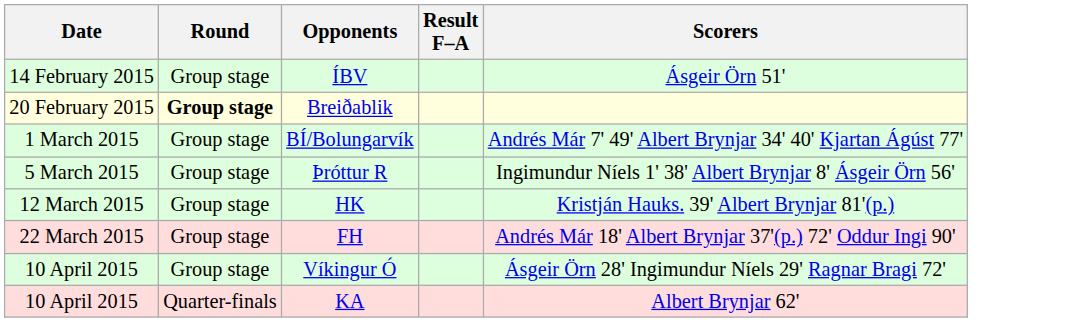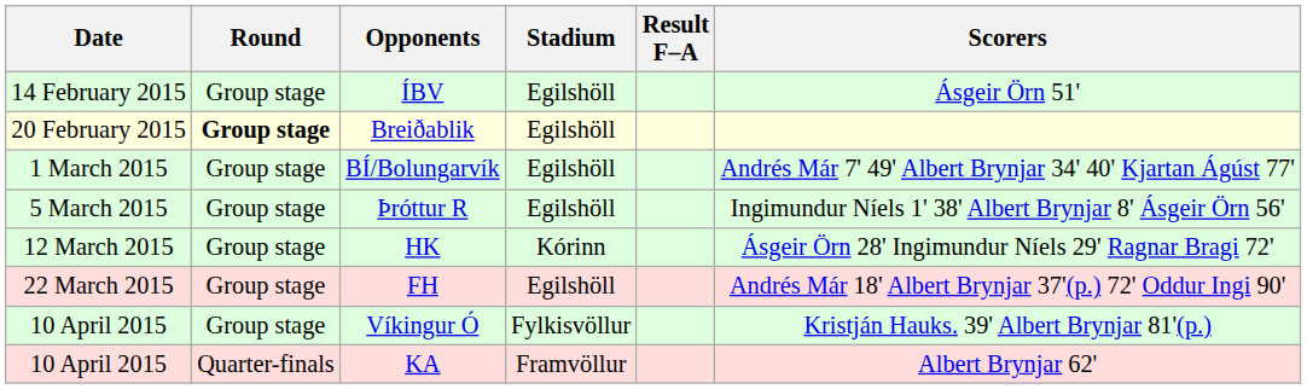 <table class="wikitable" style="text-align:center">
 <tr>
 <th>Date</th>
 <th>Round</th>
 <th>Opponents</th>
+<th>Stadium</th>
 <th>Result<br>F–A</th>
 <th>Scorers</th>
 </tr>
 <tr bgcolor="#ddffdd">
 <td>14 February 2015</td>
 <td>Group stage</td>
 <td><a href='#'>ÍBV</a></td>
+<td>Egilshöll</td>
 <td></td>
 <td><a href='#'>Ásgeir Örn</a> 51'</td>
 </tr>
 <tr bgcolor="#ffffdd">
 <td>20 February 2015</td>
 <td><strong>Group stage</strong></td>
 <td><a href='#'>Breiðablik</a></td>
+<td>Egilshöll</td>
 <td></td>
 <td></td>
 </tr>
 <tr bgcolor="#ddffdd">
 <td>1 March 2015</td>
 <td>Group stage</td>
 <td><a href='#'>BÍ/Bolungarvík</a></td>
+<td>Egilshöll</td>
 <td></td>
 <td><a href='#'>Andrés Már</a> 7' 49' <a href='#'>Albert Brynjar</a> 34' 40' <a href='#'>Kjartan Ágúst</a> 77'</td>
 </tr>
 <tr bgcolor="#ddffdd">
 <td>5 March 2015</td>
 <td>Group stage</td>
 <td><a href='#'>Þróttur R</a></td>
+<td>Egilshöll</td>
 <td></td>
 <td>Ingimundur Níels 1' 38' <a href='#'>Albert Brynjar</a> 8' <a href='#'>Ásgeir Örn</a> 56'</td>
 </tr>
 <tr bgcolor="#ddffdd">
 <td>12 March 2015</td>
 <td>Group stage</td>
 <td><a href='#'>HK</a></td>
+<td>Kórinn</td>
 <td></td>
-<td><a href='#'>Kristján Hauks.</a> 39' <a href='#'>Albert Brynjar</a> 81'<a href='#'>(p.)</a></td>
+<td><a href='#'>Ásgeir Örn</a> 28' Ingimundur Níels 29' <a href='#'>Ragnar Bragi</a> 72'</td>
 </tr>
 <tr bgcolor="#ffdddd">
 <td>22 March 2015</td>
 <td>Group stage</td>
 <td><a href='#'>FH</a></td>
+<td>Egilshöll</td>
 <td></td>
 <td><a href='#'>Andrés Már</a> 18' <a href='#'>Albert Brynjar</a> 37'<a href='#'>(p.)</a> 72' <a href='#'>Oddur Ingi</a> 90'</td>
 </tr>
 <tr bgcolor="#ddffdd">
 <td>10 April 2015</td>
 <td>Group stage</td>
 <td><a href='#'>Víkingur Ó</a></td>
+<td>Fylkisvöllur</td>
 <td></td>
-<td><a href='#'>Ásgeir Örn</a> 28' Ingimundur Níels 29' <a href='#'>Ragnar Bragi</a> 72'</td>
+<td><a href='#'>Kristján Hauks.</a> 39' <a href='#'>Albert Brynjar</a> 81'<a href='#'>(p.)</a></td>
 </tr>
 <tr bgcolor="#ffdddd">
 <td>10 April 2015</td>
 <td>Quarter-finals</td>
 <td><a href='#'>KA</a></td>
+<td>Framvöllur</td>
 <td></td>
 <td><a href='#'>Albert Brynjar</a> 62'</td>
 </tr>
 </table>
